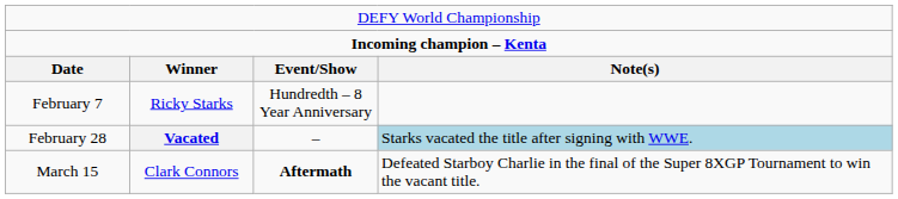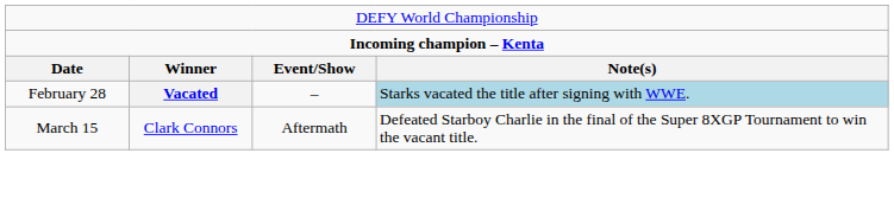 <table class="wikitable" style="text-align:center; width:100%;">
 <tr>
 <td colspan="4" style="text-align: center;"><a href='#'>DEFY World Championship</a></td>
 </tr>
 <tr>
 <td colspan="4" style="text-align: center;"><strong>Incoming champion – <a href='#'>Kenta</a></strong></td>
 </tr>
 <tr>
 <th width=14%>Date</th>
 <th width=14%>Winner</th>
 <th width=14%>Event/Show</th>
 <th width=58%>Note(s)</th>
 </tr>
 <tr>
-<td>February 7</td>
-<td><a href='#'>Ricky Starks</a></td>
-<td>Hundredth – 8 Year Anniversary</td>
-<td></td>
-</tr>
-<tr>
 <td>February 28</td>
 <th><a href='#'>Vacated</a></th>
 <td>–</td>
 <td align=left style="background: lightblue;">Starks vacated the title after signing with <a href='#'>WWE</a>.</td>
 </tr>
 <tr>
 <td>March 15</td>
 <td><a href='#'>Clark Connors</a></td>
-<td><strong>Aftermath</strong></td>
+<td>Aftermath</td>
 <td align=left>Defeated Starboy Charlie in the final of the Super 8XGP Tournament to win the vacant title.</td>
 </tr>
 </table>
